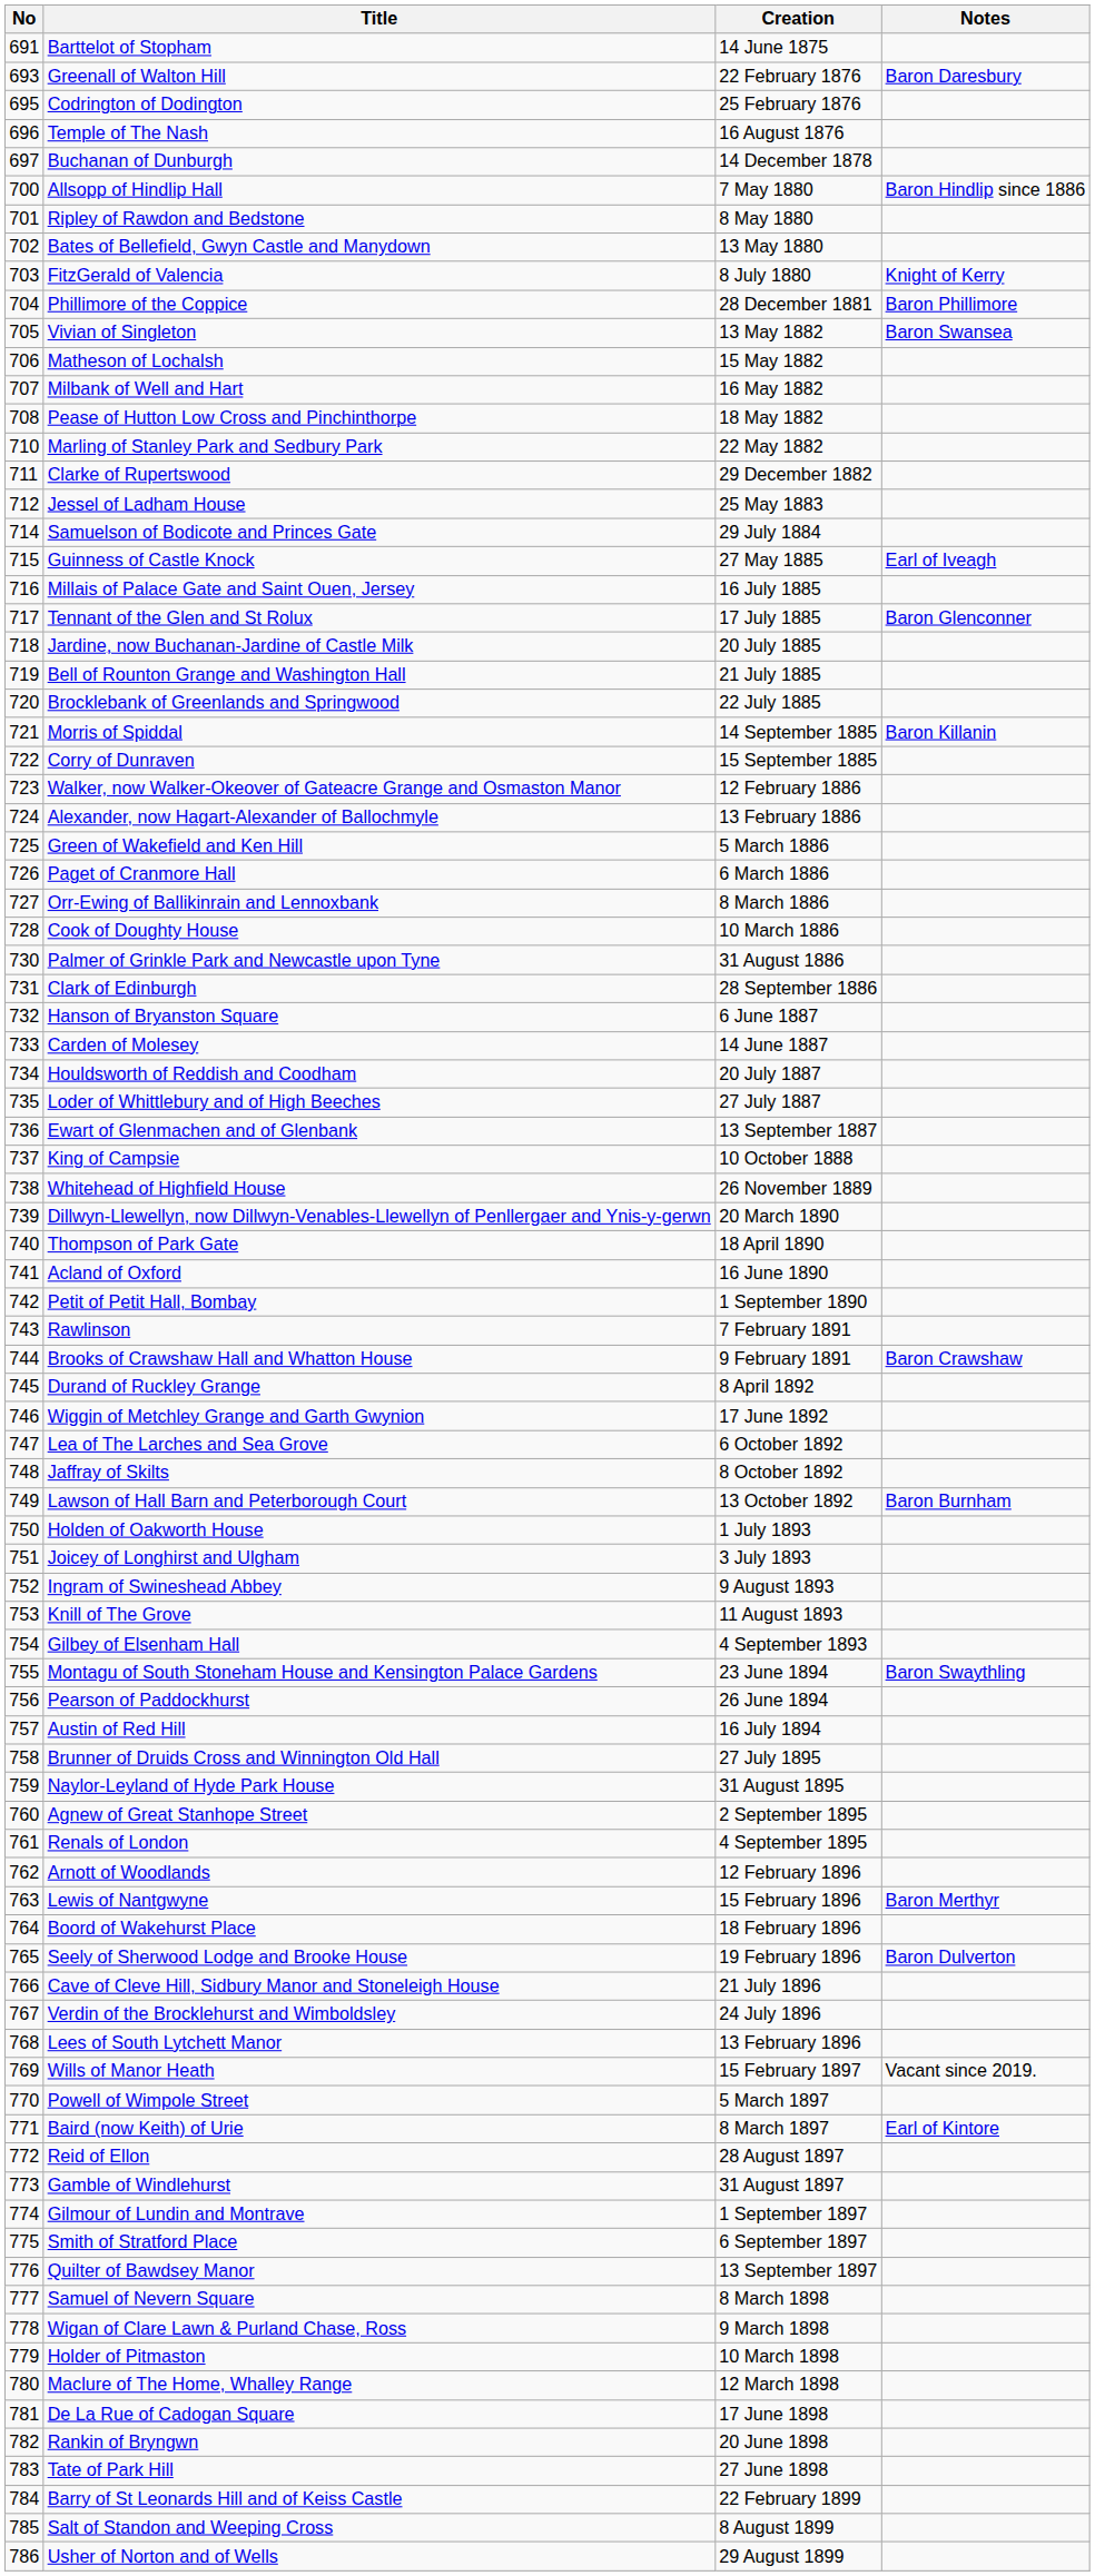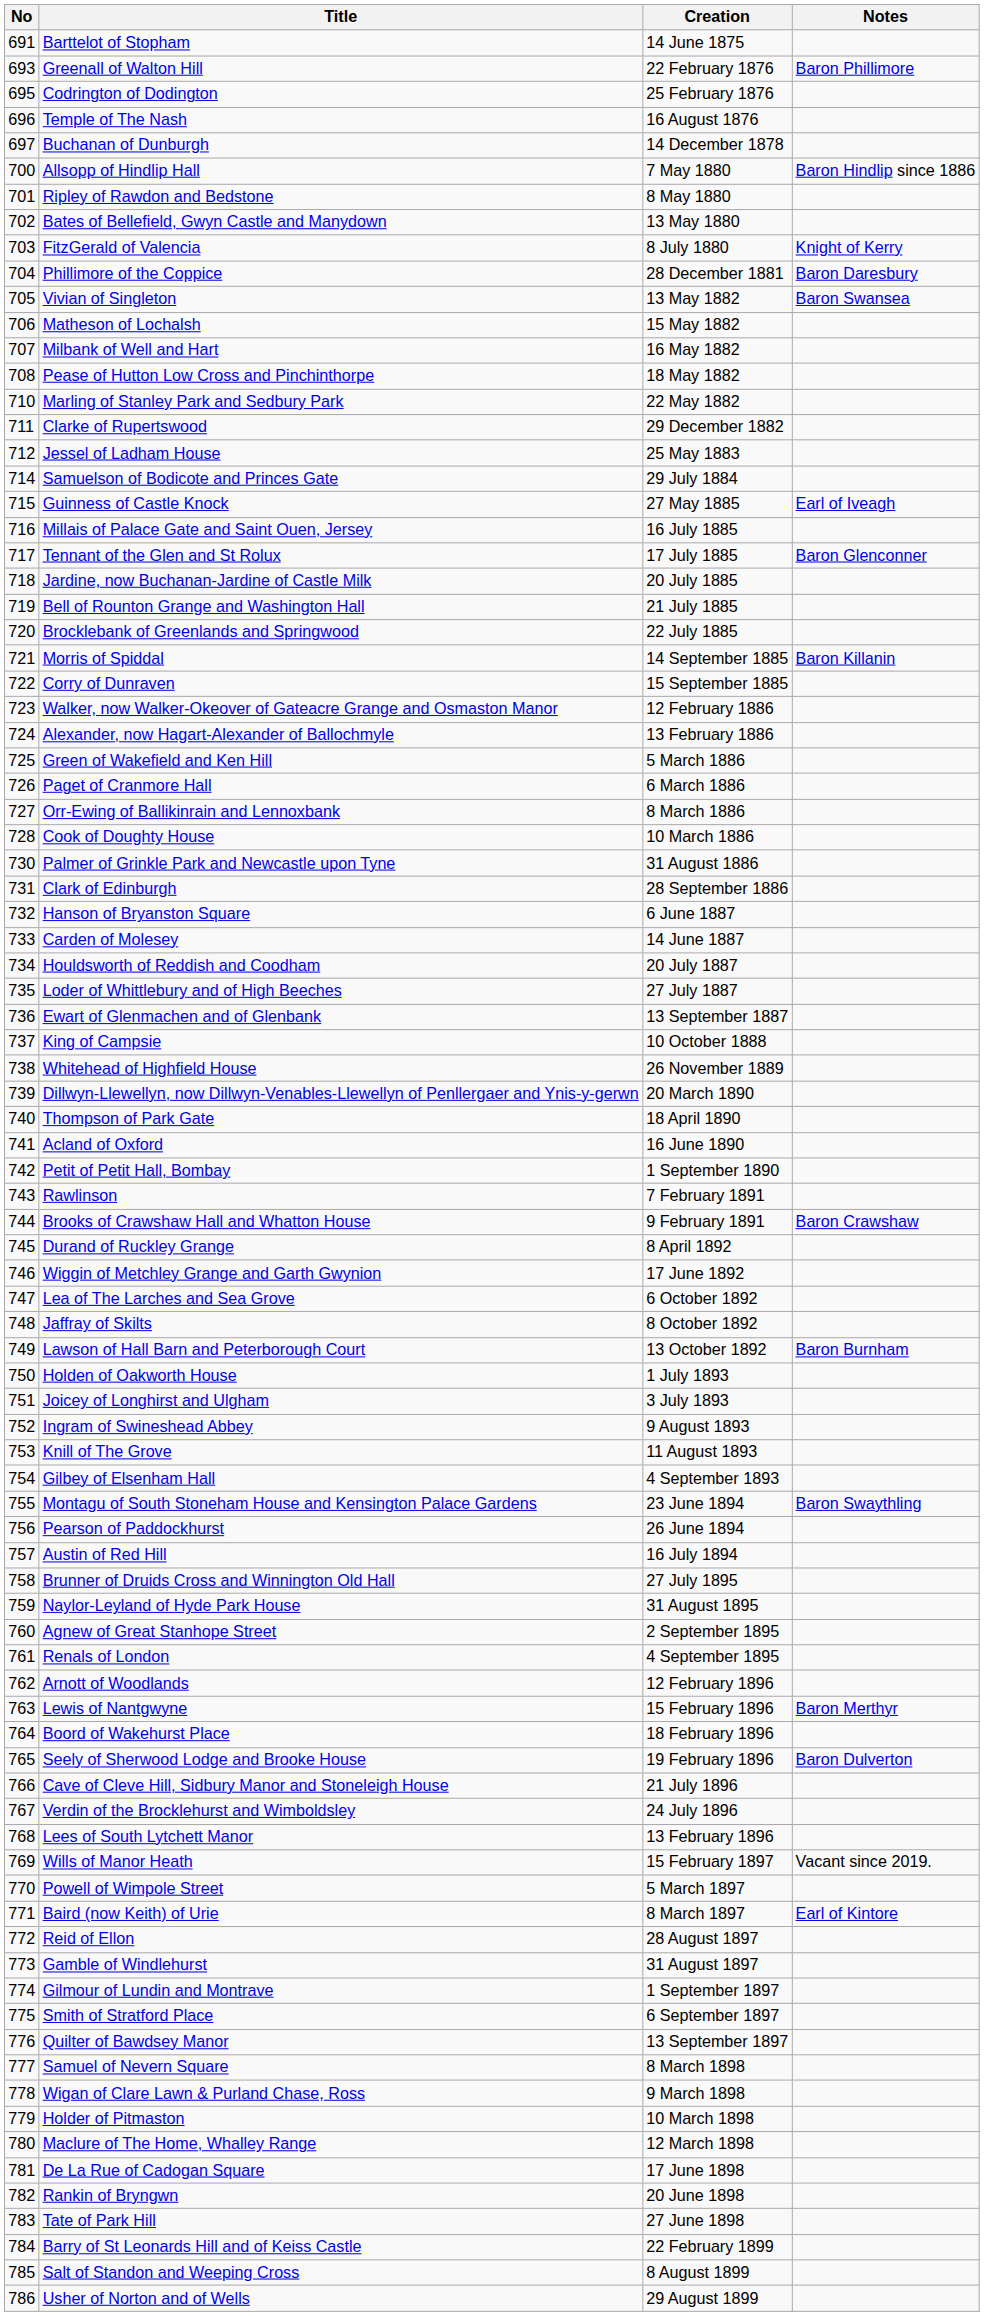 <table class="wikitable">
 <tr>
 <th>No</th>
 <th>Title</th>
 <th>Creation</th>
 <th>Notes</th>
 </tr>
 <tr>
 <td>691</td>
 <td><a href='#'>Barttelot of Stopham</a></td>
 <td>14 June 1875</td>
 <td></td>
 </tr>
 <tr>
 <td>693</td>
 <td><a href='#'>Greenall of Walton Hill</a></td>
 <td>22 February 1876</td>
-<td><a href='#'>Baron Daresbury</a></td>
+<td><a href='#'>Baron Phillimore</a></td>
 </tr>
 <tr>
 <td>695</td>
 <td><a href='#'>Codrington of Dodington</a></td>
 <td>25 February 1876</td>
 <td></td>
 </tr>
 <tr>
 <td>696</td>
 <td><a href='#'>Temple of The Nash</a></td>
 <td>16 August 1876</td>
 <td></td>
 </tr>
 <tr>
 <td>697</td>
 <td><a href='#'>Buchanan of Dunburgh</a></td>
 <td>14 December 1878</td>
 <td></td>
 </tr>
 <tr>
 <td>700</td>
 <td><a href='#'>Allsopp of Hindlip Hall</a></td>
 <td>7 May 1880</td>
 <td><a href='#'>Baron Hindlip</a> since 1886</td>
 </tr>
 <tr>
 <td>701</td>
 <td><a href='#'>Ripley of Rawdon and Bedstone</a></td>
 <td>8 May 1880</td>
 <td></td>
 </tr>
 <tr>
 <td>702</td>
 <td><a href='#'>Bates of Bellefield, Gwyn Castle and Manydown</a></td>
 <td>13 May 1880</td>
 <td></td>
 </tr>
 <tr>
 <td>703</td>
 <td><a href='#'>FitzGerald of Valencia</a></td>
 <td>8 July 1880</td>
 <td><a href='#'>Knight of Kerry</a></td>
 </tr>
 <tr>
 <td>704</td>
 <td><a href='#'>Phillimore of the Coppice</a></td>
 <td>28 December 1881</td>
-<td><a href='#'>Baron Phillimore</a></td>
+<td><a href='#'>Baron Daresbury</a></td>
 </tr>
 <tr>
 <td>705</td>
 <td><a href='#'>Vivian of Singleton</a></td>
 <td>13 May 1882</td>
 <td><a href='#'>Baron Swansea</a></td>
 </tr>
 <tr>
 <td>706</td>
 <td><a href='#'>Matheson of Lochalsh</a></td>
 <td>15 May 1882</td>
 <td></td>
 </tr>
 <tr>
 <td>707</td>
 <td><a href='#'>Milbank of Well and Hart</a></td>
 <td>16 May 1882</td>
 <td></td>
 </tr>
 <tr>
 <td>708</td>
 <td><a href='#'>Pease of Hutton Low Cross and Pinchinthorpe</a></td>
 <td>18 May 1882</td>
 <td></td>
 </tr>
 <tr>
 <td>710</td>
 <td><a href='#'>Marling of Stanley Park and Sedbury Park</a></td>
 <td>22 May 1882</td>
 <td></td>
 </tr>
 <tr>
 <td>711</td>
 <td><a href='#'>Clarke of Rupertswood</a></td>
 <td>29 December 1882</td>
 <td></td>
 </tr>
 <tr>
 <td>712</td>
 <td><a href='#'>Jessel of Ladham House</a></td>
 <td>25 May 1883</td>
 <td></td>
 </tr>
 <tr>
 <td>714</td>
 <td><a href='#'>Samuelson of Bodicote and Princes Gate</a></td>
 <td>29 July 1884</td>
 <td></td>
 </tr>
 <tr>
 <td>715</td>
 <td><a href='#'>Guinness of Castle Knock</a></td>
 <td>27 May 1885</td>
 <td><a href='#'>Earl of Iveagh</a></td>
 </tr>
 <tr>
 <td>716</td>
 <td><a href='#'>Millais of Palace Gate and Saint Ouen, Jersey</a></td>
 <td>16 July 1885</td>
 <td></td>
 </tr>
 <tr>
 <td>717</td>
 <td><a href='#'>Tennant of the Glen and St Rolux</a></td>
 <td>17 July 1885</td>
 <td><a href='#'>Baron Glenconner</a></td>
 </tr>
 <tr>
 <td>718</td>
 <td><a href='#'>Jardine, now Buchanan-Jardine of Castle Milk</a></td>
 <td>20 July 1885</td>
 <td></td>
 </tr>
 <tr>
 <td>719</td>
 <td><a href='#'>Bell of Rounton Grange and Washington Hall</a></td>
 <td>21 July 1885</td>
 <td></td>
 </tr>
 <tr>
 <td>720</td>
 <td><a href='#'>Brocklebank of Greenlands and Springwood</a></td>
 <td>22 July 1885</td>
 <td></td>
 </tr>
 <tr>
 <td>721</td>
 <td><a href='#'>Morris of Spiddal</a></td>
 <td>14 September 1885</td>
 <td><a href='#'>Baron Killanin</a></td>
 </tr>
 <tr>
 <td>722</td>
 <td><a href='#'>Corry of Dunraven</a></td>
 <td>15 September 1885</td>
 <td></td>
 </tr>
 <tr>
 <td>723</td>
 <td><a href='#'>Walker, now Walker-Okeover of Gateacre Grange and Osmaston Manor</a></td>
 <td>12 February 1886</td>
 <td></td>
 </tr>
 <tr>
 <td>724</td>
 <td><a href='#'>Alexander, now Hagart-Alexander of Ballochmyle</a></td>
 <td>13 February 1886</td>
 <td></td>
 </tr>
 <tr>
 <td>725</td>
 <td><a href='#'>Green of Wakefield and Ken Hill</a></td>
 <td>5 March 1886</td>
 <td></td>
 </tr>
 <tr>
 <td>726</td>
 <td><a href='#'>Paget of Cranmore Hall</a></td>
 <td>6 March 1886</td>
 <td></td>
 </tr>
 <tr>
 <td>727</td>
 <td><a href='#'>Orr-Ewing of Ballikinrain and Lennoxbank</a></td>
 <td>8 March 1886</td>
 <td></td>
 </tr>
 <tr>
 <td>728</td>
 <td><a href='#'>Cook of Doughty House</a></td>
 <td>10 March 1886</td>
 <td></td>
 </tr>
 <tr>
 <td>730</td>
 <td><a href='#'>Palmer of Grinkle Park and Newcastle upon Tyne</a></td>
 <td>31 August 1886</td>
 <td></td>
 </tr>
 <tr>
 <td>731</td>
 <td><a href='#'>Clark of Edinburgh</a></td>
 <td>28 September 1886</td>
 <td></td>
 </tr>
 <tr>
 <td>732</td>
 <td><a href='#'>Hanson of Bryanston Square</a></td>
 <td>6 June 1887</td>
 <td></td>
 </tr>
 <tr>
 <td>733</td>
 <td><a href='#'>Carden of Molesey</a></td>
 <td>14 June 1887</td>
 <td></td>
 </tr>
 <tr>
 <td>734</td>
 <td><a href='#'>Houldsworth of Reddish and Coodham</a></td>
 <td>20 July 1887</td>
 <td></td>
 </tr>
 <tr>
 <td>735</td>
 <td><a href='#'>Loder of Whittlebury and of High Beeches</a></td>
 <td>27 July 1887</td>
 <td></td>
 </tr>
 <tr>
 <td>736</td>
 <td><a href='#'>Ewart of Glenmachen and of Glenbank</a></td>
 <td>13 September 1887</td>
 <td></td>
 </tr>
 <tr>
 <td>737</td>
 <td><a href='#'>King of Campsie</a></td>
 <td>10 October 1888</td>
 <td></td>
 </tr>
 <tr>
 <td>738</td>
 <td><a href='#'>Whitehead of Highfield House</a></td>
 <td>26 November 1889</td>
 <td></td>
 </tr>
 <tr>
 <td>739</td>
 <td><a href='#'>Dillwyn-Llewellyn, now Dillwyn-Venables-Llewellyn of Penllergaer and Ynis-y-gerwn</a></td>
 <td>20 March 1890</td>
 <td></td>
 </tr>
 <tr>
 <td>740</td>
 <td><a href='#'>Thompson of Park Gate</a></td>
 <td>18 April 1890</td>
 <td></td>
 </tr>
 <tr>
 <td>741</td>
 <td><a href='#'>Acland of Oxford</a></td>
 <td>16 June 1890</td>
 <td></td>
 </tr>
 <tr>
 <td>742</td>
 <td><a href='#'>Petit of Petit Hall, Bombay</a></td>
 <td>1 September 1890</td>
 <td></td>
 </tr>
 <tr>
 <td>743</td>
 <td><a href='#'>Rawlinson</a></td>
 <td>7 February 1891</td>
 <td></td>
 </tr>
 <tr>
 <td>744</td>
 <td><a href='#'>Brooks of Crawshaw Hall and Whatton House</a></td>
 <td>9 February 1891</td>
 <td><a href='#'>Baron Crawshaw</a></td>
 </tr>
 <tr>
 <td>745</td>
 <td><a href='#'>Durand of Ruckley Grange</a></td>
 <td>8 April 1892</td>
 <td></td>
 </tr>
 <tr>
 <td>746</td>
 <td><a href='#'>Wiggin of Metchley Grange and Garth Gwynion</a></td>
 <td>17 June 1892</td>
 <td></td>
 </tr>
 <tr>
 <td>747</td>
 <td><a href='#'>Lea of The Larches and Sea Grove</a></td>
 <td>6 October 1892</td>
 <td></td>
 </tr>
 <tr>
 <td>748</td>
 <td><a href='#'>Jaffray of Skilts</a></td>
 <td>8 October 1892</td>
 <td></td>
 </tr>
 <tr>
 <td>749</td>
 <td><a href='#'>Lawson of Hall Barn and Peterborough Court</a></td>
 <td>13 October 1892</td>
 <td><a href='#'>Baron Burnham</a></td>
 </tr>
 <tr>
 <td>750</td>
 <td><a href='#'>Holden of Oakworth House</a></td>
 <td>1 July 1893</td>
 <td></td>
 </tr>
 <tr>
 <td>751</td>
 <td><a href='#'>Joicey of Longhirst and Ulgham</a></td>
 <td>3 July 1893</td>
 <td></td>
 </tr>
 <tr>
 <td>752</td>
 <td><a href='#'>Ingram of Swineshead Abbey</a></td>
 <td>9 August 1893</td>
 <td></td>
 </tr>
 <tr>
 <td>753</td>
 <td><a href='#'>Knill of The Grove</a></td>
 <td>11 August 1893</td>
 <td></td>
 </tr>
 <tr>
 <td>754</td>
 <td><a href='#'>Gilbey of Elsenham Hall</a></td>
 <td>4 September 1893</td>
 <td></td>
 </tr>
 <tr>
 <td>755</td>
 <td><a href='#'>Montagu of South Stoneham House and Kensington Palace Gardens</a></td>
 <td>23 June 1894</td>
 <td><a href='#'>Baron Swaythling</a></td>
 </tr>
 <tr>
 <td>756</td>
 <td><a href='#'>Pearson of Paddockhurst</a></td>
 <td>26 June 1894</td>
 <td></td>
 </tr>
 <tr>
 <td>757</td>
 <td><a href='#'>Austin of Red Hill</a></td>
 <td>16 July 1894</td>
 <td></td>
 </tr>
 <tr>
 <td>758</td>
 <td><a href='#'>Brunner of Druids Cross and Winnington Old Hall</a></td>
 <td>27 July 1895</td>
 <td></td>
 </tr>
 <tr>
 <td>759</td>
 <td><a href='#'>Naylor-Leyland of Hyde Park House</a></td>
 <td>31 August 1895</td>
 <td></td>
 </tr>
 <tr>
 <td>760</td>
 <td><a href='#'>Agnew of Great Stanhope Street</a></td>
 <td>2 September 1895</td>
 </tr>
 <tr>
 <td>761</td>
 <td><a href='#'>Renals of London</a></td>
 <td>4 September 1895</td>
 <td></td>
 </tr>
 <tr>
 <td>762</td>
 <td><a href='#'>Arnott of Woodlands</a></td>
 <td>12 February 1896</td>
 </tr>
 <tr>
 <td>763</td>
 <td><a href='#'>Lewis of Nantgwyne</a></td>
 <td>15 February 1896</td>
 <td><a href='#'>Baron Merthyr</a></td>
 </tr>
 <tr>
 <td>764</td>
 <td><a href='#'>Boord of Wakehurst Place</a></td>
 <td>18 February 1896</td>
 <td></td>
 </tr>
 <tr>
 <td>765</td>
 <td><a href='#'>Seely of Sherwood Lodge and Brooke House</a></td>
 <td>19 February 1896</td>
 <td><a href='#'>Baron Dulverton</a></td>
 </tr>
 <tr>
 <td>766</td>
 <td><a href='#'>Cave of Cleve Hill, Sidbury Manor and Stoneleigh House</a></td>
 <td>21 July 1896</td>
 <td></td>
 </tr>
 <tr>
 <td>767</td>
 <td><a href='#'>Verdin of the Brocklehurst and Wimboldsley</a></td>
 <td>24 July 1896</td>
 <td></td>
 </tr>
 <tr>
 <td>768</td>
 <td><a href='#'>Lees of South Lytchett Manor</a></td>
 <td>13 February 1896</td>
 <td></td>
 </tr>
 <tr>
 <td>769</td>
 <td><a href='#'>Wills of Manor Heath</a></td>
 <td>15 February 1897</td>
 <td>Vacant since 2019.</td>
 </tr>
 <tr>
 <td>770</td>
 <td><a href='#'>Powell of Wimpole Street</a></td>
 <td>5 March 1897</td>
 <td></td>
 </tr>
 <tr>
 <td>771</td>
 <td><a href='#'>Baird (now Keith) of Urie</a></td>
 <td>8 March 1897</td>
 <td><a href='#'>Earl of Kintore</a></td>
 </tr>
 <tr>
 <td>772</td>
 <td><a href='#'>Reid of Ellon</a></td>
 <td>28 August 1897</td>
 <td></td>
 </tr>
 <tr>
 <td>773</td>
 <td><a href='#'>Gamble of Windlehurst</a></td>
 <td>31 August 1897</td>
 <td></td>
 </tr>
 <tr>
 <td>774</td>
 <td><a href='#'>Gilmour of Lundin and Montrave</a></td>
 <td>1 September 1897</td>
 <td></td>
 </tr>
 <tr>
 <td>775</td>
 <td><a href='#'>Smith of Stratford Place</a></td>
 <td>6 September 1897</td>
 <td></td>
 </tr>
 <tr>
 <td>776</td>
 <td><a href='#'>Quilter of Bawdsey Manor</a></td>
 <td>13 September 1897</td>
 <td></td>
 </tr>
 <tr>
 <td>777</td>
 <td><a href='#'>Samuel of Nevern Square</a></td>
 <td>8 March 1898</td>
 <td></td>
 </tr>
 <tr>
 <td>778</td>
 <td><a href='#'>Wigan of Clare Lawn & Purland Chase, Ross</a></td>
 <td>9 March 1898</td>
 <td></td>
 </tr>
 <tr>
 <td>779</td>
 <td><a href='#'>Holder of Pitmaston</a></td>
 <td>10 March 1898</td>
 <td></td>
 </tr>
 <tr>
 <td>780</td>
 <td><a href='#'>Maclure of The Home, Whalley Range</a></td>
 <td>12 March 1898</td>
 <td></td>
 </tr>
 <tr>
 <td>781</td>
 <td><a href='#'>De La Rue of Cadogan Square</a></td>
 <td>17 June 1898</td>
 <td></td>
 </tr>
 <tr>
 <td>782</td>
 <td><a href='#'>Rankin of Bryngwn</a></td>
 <td>20 June 1898</td>
 <td></td>
 </tr>
 <tr>
 <td>783</td>
 <td><a href='#'>Tate of Park Hill</a></td>
 <td>27 June 1898</td>
 <td></td>
 </tr>
 <tr>
 <td>784</td>
 <td><a href='#'>Barry of St Leonards Hill and of Keiss Castle</a></td>
 <td>22 February 1899</td>
 <td></td>
 </tr>
 <tr>
 <td>785</td>
 <td><a href='#'>Salt of Standon and Weeping Cross</a></td>
 <td>8 August 1899</td>
 <td></td>
 </tr>
 <tr>
 <td>786</td>
 <td><a href='#'>Usher of Norton and of Wells</a></td>
 <td>29 August 1899</td>
 <td></td>
 </tr>
 </table>
